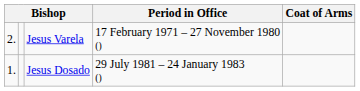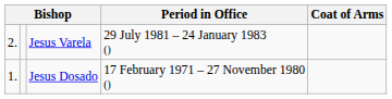 <table class="wikitable">
 <tr>
 <th colspan=3>Bishop</th>
 <th>Period in Office</th>
 <th>Coat of Arms</th>
 </tr>
 <tr>
 <td>2.</td>
 <td></td>
 <td><a href='#'>Jesus Varela</a></td>
-<td>17 February 1971 – 27 November 1980 <br><small>()</small></td>
+<td>29 July 1981 – 24 January 1983 <br><small>()</small></td>
 <td></td>
 </tr>
 <tr>
 <td>1.</td>
 <td></td>
 <td><a href='#'>Jesus Dosado</a></td>
-<td>29 July 1981 – 24 January 1983 <br><small>()</small></td>
+<td>17 February 1971 – 27 November 1980 <br><small>()</small></td>
 <td></td>
 </tr>
 </table>
